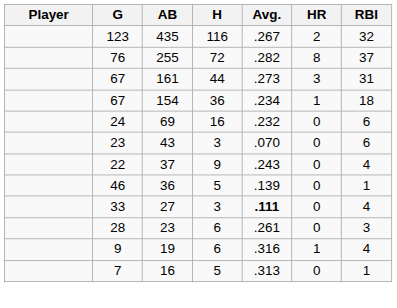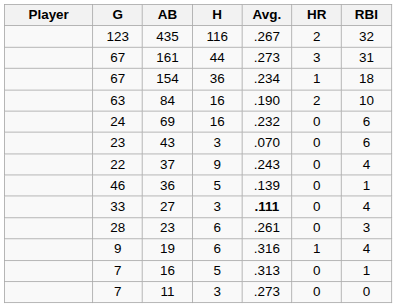 <table class="wikitable sortable">
 <tr>
 <th bgcolor="#DDDDFF" width="16%">Player</th>
 <th bgcolor="#DDDDFF" width="9%">G</th>
 <th bgcolor="#DDDDFF" width="9%">AB</th>
 <th bgcolor="#DDDDFF" width="9%">H</th>
 <th bgcolor="#DDDDFF" width="9%">Avg.</th>
 <th bgcolor="#DDDDFF" width="9%">HR</th>
 <th bgcolor="#DDDDFF" width="9%">RBI</th>
 </tr>
 <tr align="center">
 <td></td>
 <td>123</td>
 <td>435</td>
 <td>116</td>
 <td>.267</td>
 <td>2</td>
 <td>32</td>
 </tr>
 <tr align="center">
 <td></td>
-<td>76</td>
-<td>255</td>
-<td>72</td>
-<td>.282</td>
-<td>8</td>
-<td>37</td>
-</tr>
-<tr align="center">
-<td></td>
 <td>67</td>
 <td>161</td>
 <td>44</td>
 <td>.273</td>
 <td>3</td>
 <td>31</td>
 </tr>
 <tr align="center">
 <td></td>
 <td>67</td>
 <td>154</td>
 <td>36</td>
 <td>.234</td>
 <td>1</td>
 <td>18</td>
+</tr>
+<tr align="center">
+<td></td>
+<td>63</td>
+<td>84</td>
+<td>16</td>
+<td>.190</td>
+<td>2</td>
+<td>10</td>
 </tr>
 <tr align="center">
 <td></td>
 <td>24</td>
 <td>69</td>
 <td>16</td>
 <td>.232</td>
 <td>0</td>
 <td>6</td>
 </tr>
 <tr align="center">
 <td></td>
 <td>23</td>
 <td>43</td>
 <td>3</td>
 <td>.070</td>
 <td>0</td>
 <td>6</td>
 </tr>
 <tr align="center">
 <td></td>
 <td>22</td>
 <td>37</td>
 <td>9</td>
 <td>.243</td>
 <td>0</td>
 <td>4</td>
 </tr>
 <tr align="center">
 <td></td>
 <td>46</td>
 <td>36</td>
 <td>5</td>
 <td>.139</td>
 <td>0</td>
 <td>1</td>
 </tr>
 <tr align="center">
 <td></td>
 <td>33</td>
 <td>27</td>
 <td>3</td>
 <td><strong>.111</strong></td>
 <td>0</td>
 <td>4</td>
 </tr>
 <tr align="center">
 <td></td>
 <td>28</td>
 <td>23</td>
 <td>6</td>
 <td>.261</td>
 <td>0</td>
 <td>3</td>
 </tr>
 <tr align="center">
 <td></td>
 <td>9</td>
 <td>19</td>
 <td>6</td>
 <td>.316</td>
 <td>1</td>
 <td>4</td>
 </tr>
 <tr align="center">
 <td></td>
 <td>7</td>
 <td>16</td>
 <td>5</td>
 <td>.313</td>
 <td>0</td>
 <td>1</td>
 </tr>
+<tr align="center">
+<td></td>
+<td>7</td>
+<td>11</td>
+<td>3</td>
+<td>.273</td>
+<td>0</td>
+<td>0</td>
+</tr>
 </table>
